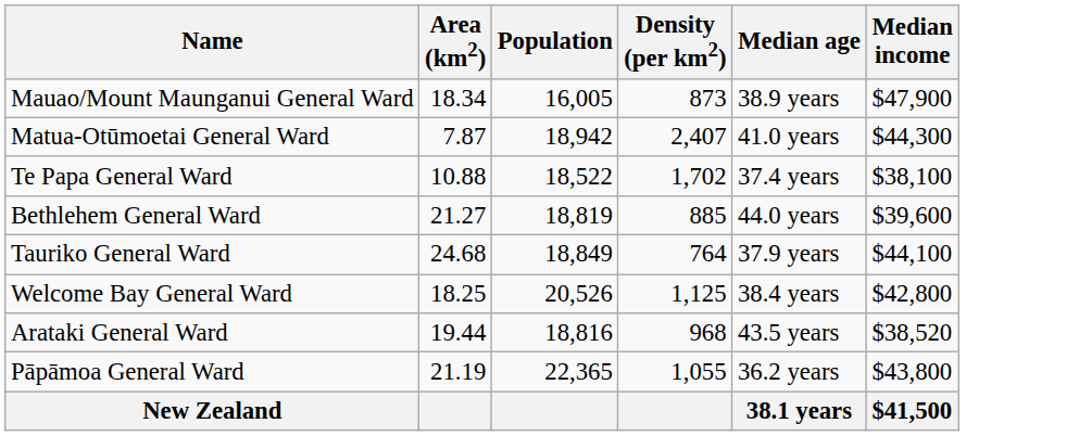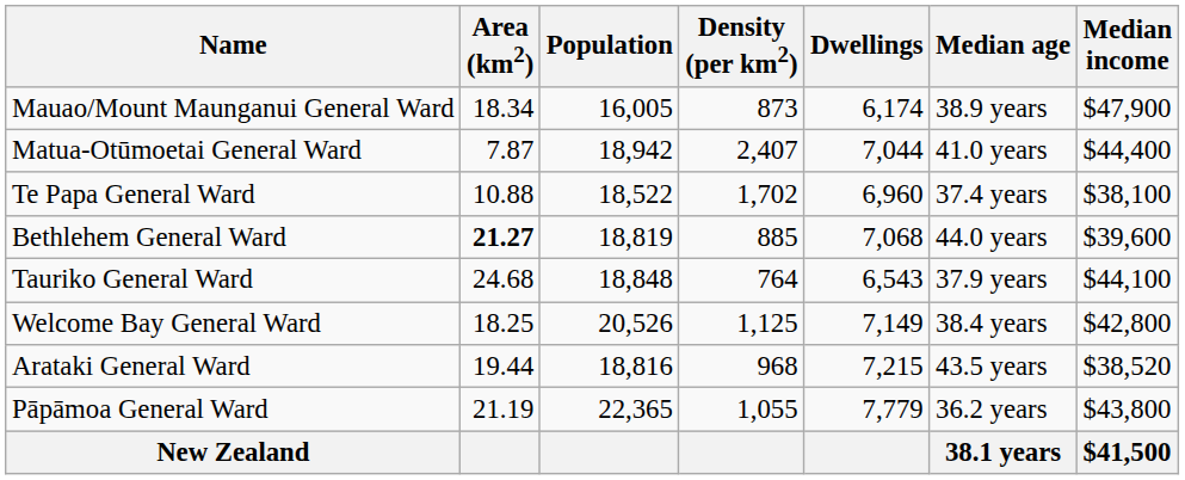 <table class="wikitable">
 <tr>
 <th>Name</th>
 <th>Area<br>(km<sup>2</sup>)</th>
 <th>Population</th>
 <th>Density<br>(per km<sup>2</sup>)</th>
+<th>Dwellings</th>
 <th>Median age</th>
 <th>Median<br>income</th>
 </tr>
 <tr>
 <td>Mauao/Mount Maunganui General Ward</td>
 <td style="text-align:right;">18.34</td>
 <td style="text-align:right;">16,005</td>
 <td style="text-align:right;">873</td>
+<td style="text-align:right;">6,174</td>
 <td>38.9 years</td>
 <td>$47,900</td>
 </tr>
 <tr>
 <td>Matua-Otūmoetai General Ward</td>
 <td style="text-align:right;">7.87</td>
 <td style="text-align:right;">18,942</td>
 <td style="text-align:right;">2,407</td>
+<td style="text-align:right;">7,044</td>
 <td>41.0 years</td>
-<td>$44,300</td>
+<td>$44,400</td>
 </tr>
 <tr>
 <td>Te Papa General Ward</td>
 <td style="text-align:right;">10.88</td>
 <td style="text-align:right;">18,522</td>
 <td style="text-align:right;">1,702</td>
+<td style="text-align:right;">6,960</td>
 <td>37.4 years</td>
 <td>$38,100</td>
 </tr>
 <tr>
 <td>Bethlehem General Ward</td>
-<td style="text-align:right;">21.27</td>
+<td style="text-align:right;"><strong>21.27</strong></td>
 <td style="text-align:right;">18,819</td>
 <td style="text-align:right;">885</td>
+<td style="text-align:right;">7,068</td>
 <td>44.0 years</td>
 <td>$39,600</td>
 </tr>
 <tr>
 <td>Tauriko General Ward</td>
 <td style="text-align:right;">24.68</td>
-<td style="text-align:right;">18,849</td>
+<td style="text-align:right;">18,848</td>
 <td style="text-align:right;">764</td>
+<td style="text-align:right;">6,543</td>
 <td>37.9 years</td>
 <td>$44,100</td>
 </tr>
 <tr>
 <td>Welcome Bay General Ward</td>
 <td style="text-align:right;">18.25</td>
 <td style="text-align:right;">20,526</td>
 <td style="text-align:right;">1,125</td>
+<td style="text-align:right;">7,149</td>
 <td>38.4 years</td>
 <td>$42,800</td>
 </tr>
 <tr>
 <td>Arataki General Ward</td>
 <td style="text-align:right;">19.44</td>
 <td style="text-align:right;">18,816</td>
 <td style="text-align:right;">968</td>
+<td style="text-align:right;">7,215</td>
 <td>43.5 years</td>
 <td>$38,520</td>
 </tr>
 <tr>
 <td>Pāpāmoa General Ward</td>
 <td style="text-align:right;">21.19</td>
 <td style="text-align:right;">22,365</td>
 <td style="text-align:right;">1,055</td>
+<td style="text-align:right;">7,779</td>
 <td>36.2 years</td>
 <td>$43,800</td>
 </tr>
 <tr>
 <th>New Zealand</th>
 <th></th>
 <th></th>
 <th></th>
+<th></th>
 <th>38.1 years</th>
 <th style="text-align:left;">$41,500</th>
 </tr>
 </table>
